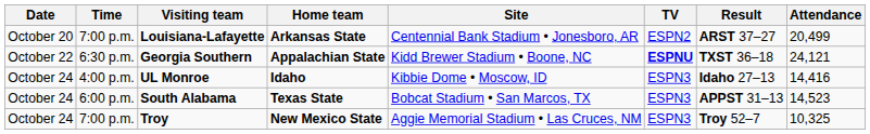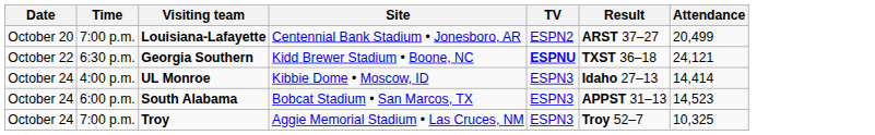 <table class="wikitable" style="font-size:95%;">
 <tr>
 <th>Date</th>
 <th>Time</th>
 <th>Visiting team</th>
-<th>Home team</th>
 <th>Site</th>
 <th>TV</th>
 <th>Result</th>
 <th>Attendance</th>
 </tr>
 <tr style="background:">
 <td>October 20</td>
 <td>7:00 p.m.</td>
 <td><strong>Louisiana-Lafayette</strong></td>
-<td><strong>Arkansas State</strong></td>
 <td><a href='#'>Centennial Bank Stadium</a> • <a href='#'>Jonesboro, AR</a></td>
 <td><a href='#'>ESPN2</a></td>
 <td><strong>ARST</strong> 37–27</td>
 <td>20,499</td>
 </tr>
 <tr style="background:">
 <td>October 22</td>
 <td>6:30 p.m.</td>
 <td><strong>Georgia Southern</strong></td>
-<td><strong>Appalachian State</strong></td>
 <td><a href='#'>Kidd Brewer Stadium</a> • <a href='#'>Boone, NC</a></td>
 <td><strong><a href='#'>ESPNU</a></strong></td>
 <td><strong>TXST</strong> 36–18</td>
 <td>24,121</td>
 </tr>
 <tr style="background:">
 <td>October 24</td>
 <td>4:00 p.m.</td>
 <td><strong>UL Monroe</strong></td>
-<td><strong>Idaho</strong></td>
 <td><a href='#'>Kibbie Dome</a> • <a href='#'>Moscow, ID</a></td>
 <td><a href='#'>ESPN3</a></td>
 <td><strong>Idaho</strong> 27–13</td>
-<td>14,416</td>
+<td>14,414</td>
 </tr>
 <tr style="background:">
 <td>October 24</td>
 <td>6:00 p.m.</td>
 <td><strong>South Alabama</strong></td>
-<td><strong>Texas State</strong></td>
 <td><a href='#'>Bobcat Stadium</a> • <a href='#'>San Marcos, TX</a></td>
 <td><a href='#'>ESPN3</a></td>
 <td><strong>APPST</strong> 31–13</td>
 <td>14,523</td>
 </tr>
 <tr style="background:">
 <td>October 24</td>
 <td>7:00 p.m.</td>
 <td><strong>Troy</strong></td>
-<td><strong>New Mexico State</strong></td>
 <td><a href='#'>Aggie Memorial Stadium</a> • <a href='#'>Las Cruces, NM</a></td>
 <td><a href='#'>ESPN3</a></td>
 <td><strong>Troy</strong> 52–7</td>
 <td>10,325</td>
 </tr>
 </table>
